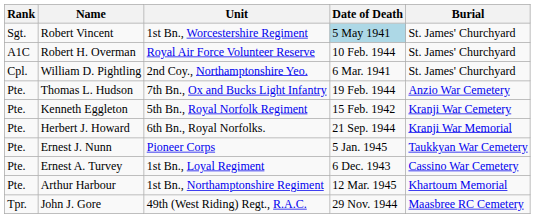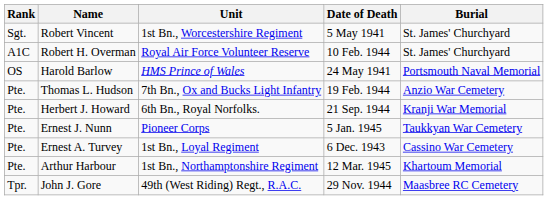 <table class="wikitable">
 <tr>
 <th>Rank</th>
 <th>Name</th>
 <th>Unit</th>
 <th>Date of Death</th>
 <th>Burial</th>
 </tr>
 <tr>
 <td>Sgt.</td>
 <td>Robert Vincent</td>
 <td>1st Bn., <a href='#'>Worcestershire Regiment</a></td>
-<td style="background: lightblue;">5 May 1941</td>
+<td>5 May 1941</td>
 <td>St. James' Churchyard</td>
 </tr>
 <tr>
 <td>A1C</td>
 <td>Robert H. Overman</td>
 <td><a href='#'>Royal Air Force Volunteer Reserve</a></td>
 <td>10 Feb. 1944</td>
 <td>St. James' Churchyard</td>
 </tr>
 <tr>
-<td>Cpl.</td>
-<td>William D. Pightling</td>
-<td>2nd Coy., <a href='#'>Northamptonshire Yeo.</a></td>
-<td>6 Mar. 1941</td>
-<td>St. James' Churchyard</td>
+<td>OS</td>
+<td>Harold Barlow</td>
+<td><a href='#'><em>HMS Prince of Wales</em></a></td>
+<td>24 May 1941</td>
+<td><a href='#'>Portsmouth Naval Memorial</a></td>
 </tr>
 <tr>
 <td>Pte.</td>
 <td>Thomas L. Hudson</td>
 <td>7th Bn., <a href='#'>Ox and Bucks Light Infantry</a></td>
 <td>19 Feb. 1944</td>
 <td><a href='#'>Anzio War Cemetery</a></td>
-</tr>
-<tr>
-<td>Pte.</td>
-<td>Kenneth Eggleton</td>
-<td>5th Bn., <a href='#'>Royal Norfolk Regiment</a></td>
-<td>15 Feb. 1942</td>
-<td><a href='#'>Kranji War Cemetery</a></td>
 </tr>
 <tr>
 <td>Pte.</td>
 <td>Herbert J. Howard</td>
 <td>6th Bn., Royal Norfolks.</td>
 <td>21 Sep. 1944</td>
 <td><a href='#'>Kranji War Memorial</a></td>
 </tr>
 <tr>
 <td>Pte.</td>
 <td>Ernest J. Nunn</td>
 <td><a href='#'>Pioneer Corps</a></td>
 <td>5 Jan. 1945</td>
 <td><a href='#'>Taukkyan War Cemetery</a></td>
 </tr>
 <tr>
 <td>Pte.</td>
 <td>Ernest A. Turvey</td>
 <td>1st Bn., <a href='#'>Loyal Regiment</a></td>
 <td>6 Dec. 1943</td>
 <td><a href='#'>Cassino War Cemetery</a></td>
 </tr>
 <tr>
 <td>Pte.</td>
 <td>Arthur Harbour</td>
 <td>1st Bn., <a href='#'>Northamptonshire Regiment</a></td>
 <td>12 Mar. 1945</td>
 <td><a href='#'>Khartoum Memorial</a></td>
 </tr>
 <tr>
 <td>Tpr.</td>
 <td>John J. Gore</td>
 <td>49th (West Riding) Regt., <a href='#'>R.A.C.</a></td>
 <td>29 Nov. 1944</td>
 <td><a href='#'>Maasbree RC Cemetery</a></td>
 </tr>
 </table>
